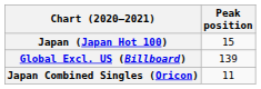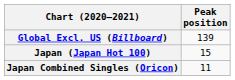 <table class="wikitable sortable plainrowheaders" style="text-align:center">
 <tr>
 <th scope="col">Chart (2020–2021)</th>
 <th scope="col">Peak<br>position</th>
 </tr>
 <tr>
+<th scope="row"><a href='#'>Global Excl. US</a> (<em><a href='#'>Billboard</a></em>)</th>
+<td>139</td>
+</tr>
+<tr>
 <th scope="row">Japan (<a href='#'>Japan Hot 100</a>)</th>
 <td>15</td>
-</tr>
-<tr>
-<th scope="row"><a href='#'>Global Excl. US</a> (<em><a href='#'>Billboard</a></em>)</th>
-<td>139</td>
 </tr>
 <tr>
 <th scope="row">Japan Combined Singles (<a href='#'>Oricon</a>)</th>
 <td>11</td>
 </tr>
 </table>
